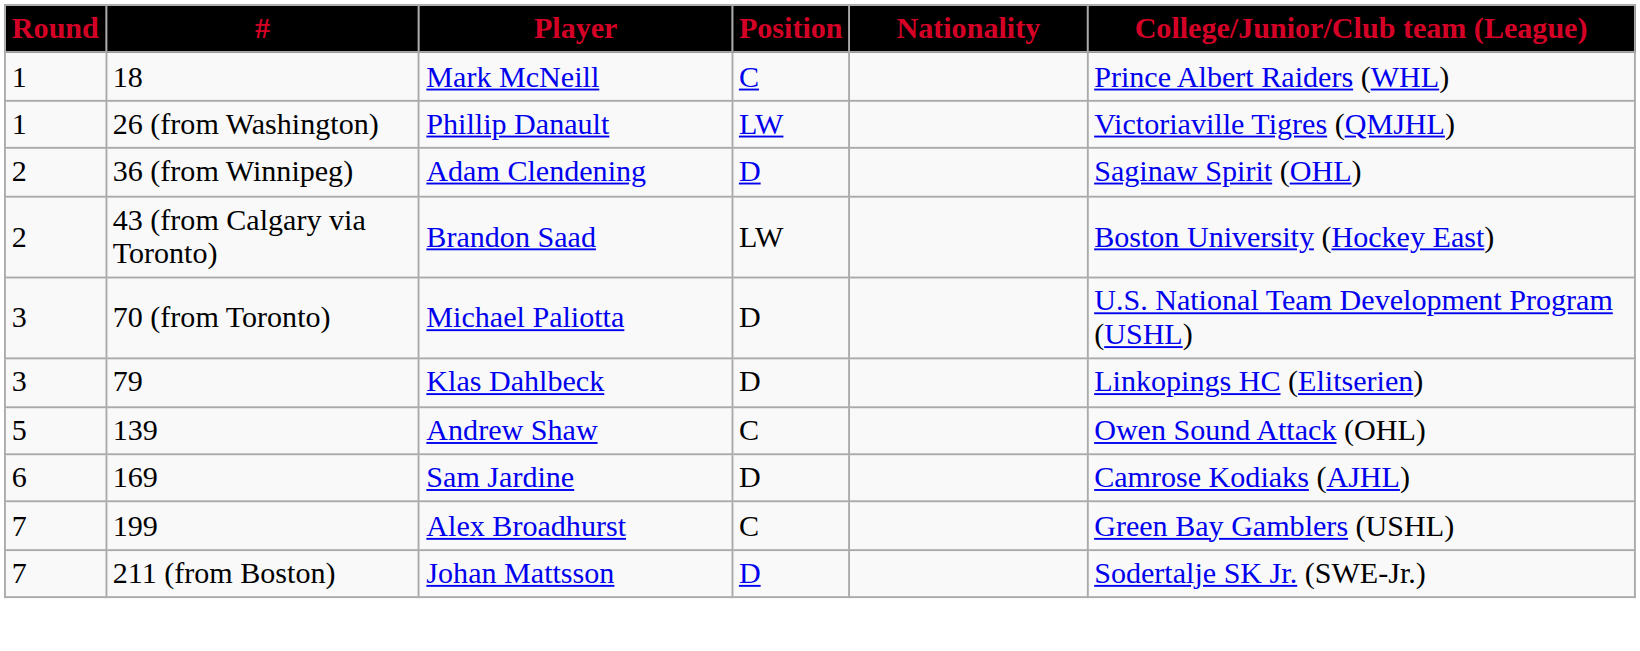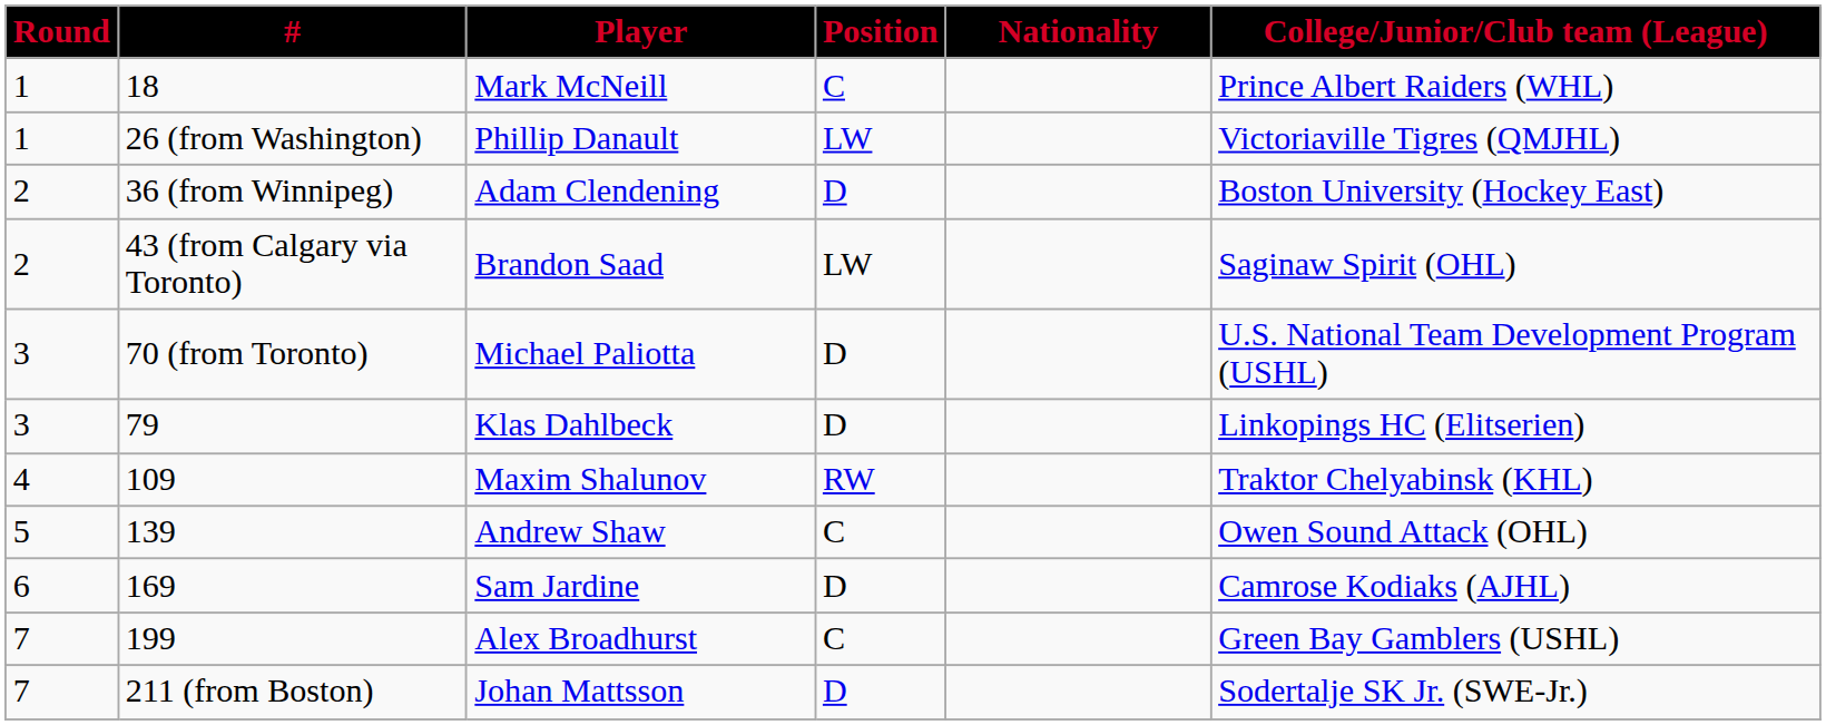 <table class="wikitable">
 <tr>
 <th style="background:black;color:#d40026;" width="5%">Round</th>
 <th style="background:black;color:#d40026;" width="20%">#</th>
 <th style="background:black;color:#d40026;" width="20%">Player</th>
 <th style="background:black;color:#d40026;" width="5%">Position</th>
 <th style="background:black;color:#d40026;" width="15%">Nationality</th>
 <th style="background:black;color:#d40026;" width="100%">College/Junior/Club team (League)</th>
 </tr>
 <tr>
 <td>1</td>
 <td>18</td>
 <td><a href='#'>Mark McNeill</a></td>
 <td><a href='#'>C</a></td>
 <td></td>
 <td><a href='#'>Prince Albert Raiders</a> (<a href='#'>WHL</a>)</td>
 </tr>
 <tr>
 <td>1</td>
 <td>26 (from Washington)</td>
 <td><a href='#'>Phillip Danault</a></td>
 <td><a href='#'>LW</a></td>
 <td></td>
 <td><a href='#'>Victoriaville Tigres</a> (<a href='#'>QMJHL</a>)</td>
 </tr>
 <tr>
 <td>2</td>
 <td>36 (from Winnipeg)</td>
 <td><a href='#'>Adam Clendening</a></td>
 <td><a href='#'>D</a></td>
 <td></td>
-<td><a href='#'>Saginaw Spirit</a> (<a href='#'>OHL</a>)</td>
+<td><a href='#'>Boston University</a> (<a href='#'>Hockey East</a>)</td>
 </tr>
 <tr>
 <td>2</td>
 <td>43 (from Calgary via Toronto)</td>
 <td><a href='#'>Brandon Saad</a></td>
 <td>LW</td>
 <td></td>
-<td><a href='#'>Boston University</a> (<a href='#'>Hockey East</a>)</td>
+<td><a href='#'>Saginaw Spirit</a> (<a href='#'>OHL</a>)</td>
 </tr>
 <tr>
 <td>3</td>
 <td>70 (from Toronto)</td>
 <td><a href='#'>Michael Paliotta</a></td>
 <td>D</td>
 <td></td>
 <td><a href='#'>U.S. National Team Development Program</a> (<a href='#'>USHL</a>)</td>
 </tr>
 <tr>
 <td>3</td>
 <td>79</td>
 <td><a href='#'>Klas Dahlbeck</a></td>
 <td>D</td>
 <td></td>
 <td><a href='#'>Linkopings HC</a> (<a href='#'>Elitserien</a>)</td>
+</tr>
+<tr>
+<td>4</td>
+<td>109</td>
+<td><a href='#'>Maxim Shalunov</a></td>
+<td><a href='#'>RW</a></td>
+<td></td>
+<td><a href='#'>Traktor Chelyabinsk</a> (<a href='#'>KHL</a>)</td>
 </tr>
 <tr>
 <td>5</td>
 <td>139</td>
 <td><a href='#'>Andrew Shaw</a></td>
 <td>C</td>
 <td></td>
 <td><a href='#'>Owen Sound Attack</a> (OHL)</td>
 </tr>
 <tr>
 <td>6</td>
 <td>169</td>
 <td><a href='#'>Sam Jardine</a></td>
 <td>D</td>
 <td></td>
 <td><a href='#'>Camrose Kodiaks</a> (<a href='#'>AJHL</a>)</td>
 </tr>
 <tr>
 <td>7</td>
 <td>199</td>
 <td><a href='#'>Alex Broadhurst</a></td>
 <td>C</td>
 <td></td>
 <td><a href='#'>Green Bay Gamblers</a> (USHL)</td>
 </tr>
 <tr>
 <td>7</td>
 <td>211 (from Boston)</td>
 <td><a href='#'>Johan Mattsson</a></td>
 <td><a href='#'>D</a></td>
 <td></td>
 <td><a href='#'>Sodertalje SK Jr.</a> (SWE-Jr.)</td>
 </tr>
 </table>
